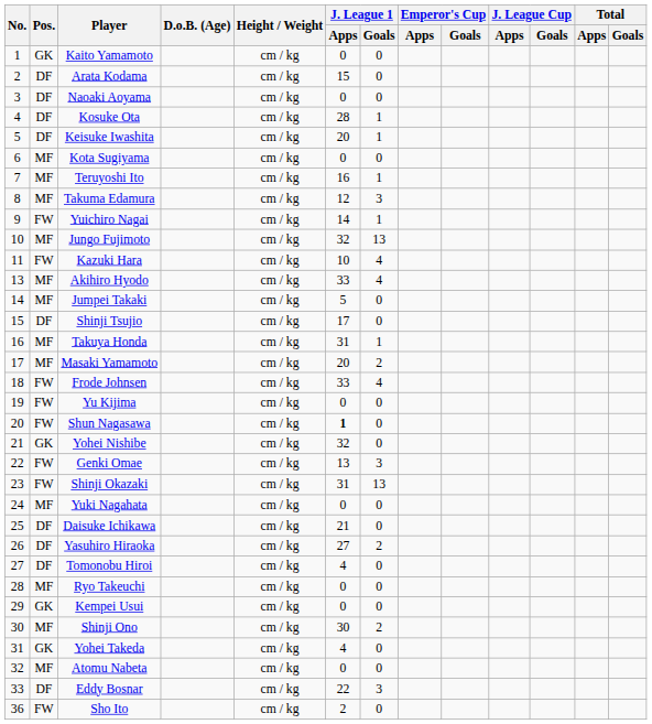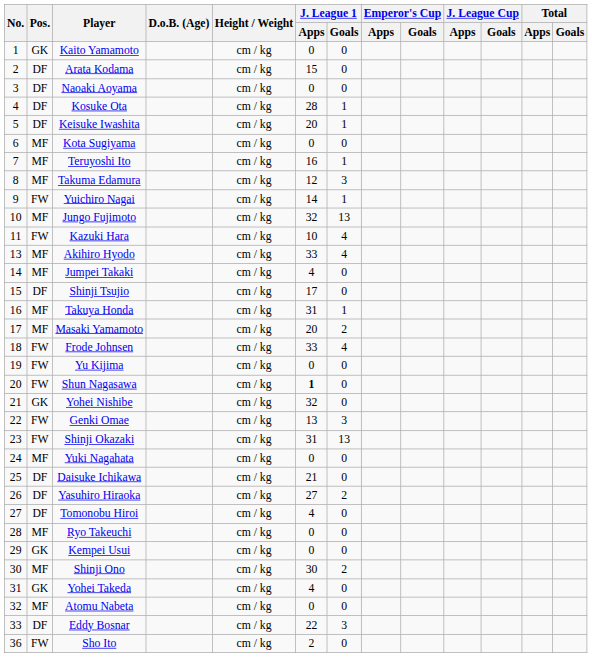 <table class="wikitable" style="text-align:center;">
 <tr>
 <th rowspan="2">No.</th>
 <th rowspan="2">Pos.</th>
 <th rowspan="2">Player</th>
 <th rowspan="2">D.o.B. (Age)</th>
 <th rowspan="2">Height / Weight</th>
 <th colspan="2"><a href='#'>J. League 1</a></th>
 <th colspan="2"><a href='#'>Emperor's Cup</a></th>
 <th colspan="2"><a href='#'>J. League Cup</a></th>
 <th colspan="2">Total</th>
 </tr>
 <tr>
 <th>Apps</th>
 <th>Goals</th>
 <th>Apps</th>
 <th>Goals</th>
 <th>Apps</th>
 <th>Goals</th>
 <th>Apps</th>
 <th>Goals</th>
 </tr>
 <tr>
 <td>1</td>
 <td>GK</td>
 <td><a href='#'>Kaito Yamamoto</a></td>
 <td></td>
 <td>cm / kg</td>
 <td>0</td>
 <td>0</td>
 <td></td>
 <td></td>
 <td></td>
 <td></td>
 <td></td>
 <td></td>
 </tr>
 <tr>
 <td>2</td>
 <td>DF</td>
 <td><a href='#'>Arata Kodama</a></td>
 <td></td>
 <td>cm / kg</td>
 <td>15</td>
 <td>0</td>
 <td></td>
 <td></td>
 <td></td>
 <td></td>
 <td></td>
 <td></td>
 </tr>
 <tr>
 <td>3</td>
 <td>DF</td>
 <td><a href='#'>Naoaki Aoyama</a></td>
 <td></td>
 <td>cm / kg</td>
 <td>0</td>
 <td>0</td>
 <td></td>
 <td></td>
 <td></td>
 <td></td>
 <td></td>
 <td></td>
 </tr>
 <tr>
 <td>4</td>
 <td>DF</td>
 <td><a href='#'>Kosuke Ota</a></td>
 <td></td>
 <td>cm / kg</td>
 <td>28</td>
 <td>1</td>
 <td></td>
 <td></td>
 <td></td>
 <td></td>
 <td></td>
 <td></td>
 </tr>
 <tr>
 <td>5</td>
 <td>DF</td>
 <td><a href='#'>Keisuke Iwashita</a></td>
 <td></td>
 <td>cm / kg</td>
 <td>20</td>
 <td>1</td>
 <td></td>
 <td></td>
 <td></td>
 <td></td>
 <td></td>
 <td></td>
 </tr>
 <tr>
 <td>6</td>
 <td>MF</td>
 <td><a href='#'>Kota Sugiyama</a></td>
 <td></td>
 <td>cm / kg</td>
 <td>0</td>
 <td>0</td>
 <td></td>
 <td></td>
 <td></td>
 <td></td>
 <td></td>
 <td></td>
 </tr>
 <tr>
 <td>7</td>
 <td>MF</td>
 <td><a href='#'>Teruyoshi Ito</a></td>
 <td></td>
 <td>cm / kg</td>
 <td>16</td>
 <td>1</td>
 <td></td>
 <td></td>
 <td></td>
 <td></td>
 <td></td>
 <td></td>
 </tr>
 <tr>
 <td>8</td>
 <td>MF</td>
 <td><a href='#'>Takuma Edamura</a></td>
 <td></td>
 <td>cm / kg</td>
 <td>12</td>
 <td>3</td>
 <td></td>
 <td></td>
 <td></td>
 <td></td>
 <td></td>
 <td></td>
 </tr>
 <tr>
 <td>9</td>
 <td>FW</td>
 <td><a href='#'>Yuichiro Nagai</a></td>
 <td></td>
 <td>cm / kg</td>
 <td>14</td>
 <td>1</td>
 <td></td>
 <td></td>
 <td></td>
 <td></td>
 <td></td>
 <td></td>
 </tr>
 <tr>
 <td>10</td>
 <td>MF</td>
 <td><a href='#'>Jungo Fujimoto</a></td>
 <td></td>
 <td>cm / kg</td>
 <td>32</td>
 <td>13</td>
 <td></td>
 <td></td>
 <td></td>
 <td></td>
 <td></td>
 <td></td>
 </tr>
 <tr>
 <td>11</td>
 <td>FW</td>
 <td><a href='#'>Kazuki Hara</a></td>
 <td></td>
 <td>cm / kg</td>
 <td>10</td>
 <td>4</td>
 <td></td>
 <td></td>
 <td></td>
 <td></td>
 <td></td>
 <td></td>
 </tr>
 <tr>
 <td>13</td>
 <td>MF</td>
 <td><a href='#'>Akihiro Hyodo</a></td>
 <td></td>
 <td>cm / kg</td>
 <td>33</td>
 <td>4</td>
 <td></td>
 <td></td>
 <td></td>
 <td></td>
 <td></td>
 <td></td>
 </tr>
 <tr>
 <td>14</td>
 <td>MF</td>
 <td><a href='#'>Jumpei Takaki</a></td>
 <td></td>
 <td>cm / kg</td>
-<td>5</td>
+<td>4</td>
 <td>0</td>
 <td></td>
 <td></td>
 <td></td>
 <td></td>
 <td></td>
 <td></td>
 </tr>
 <tr>
 <td>15</td>
 <td>DF</td>
 <td><a href='#'>Shinji Tsujio</a></td>
 <td></td>
 <td>cm / kg</td>
 <td>17</td>
 <td>0</td>
 <td></td>
 <td></td>
 <td></td>
 <td></td>
 <td></td>
 <td></td>
 </tr>
 <tr>
 <td>16</td>
 <td>MF</td>
 <td><a href='#'>Takuya Honda</a></td>
 <td></td>
 <td>cm / kg</td>
 <td>31</td>
 <td>1</td>
 <td></td>
 <td></td>
 <td></td>
 <td></td>
 <td></td>
 <td></td>
 </tr>
 <tr>
 <td>17</td>
 <td>MF</td>
 <td><a href='#'>Masaki Yamamoto</a></td>
 <td></td>
 <td>cm / kg</td>
 <td>20</td>
 <td>2</td>
 <td></td>
 <td></td>
 <td></td>
 <td></td>
 <td></td>
 <td></td>
 </tr>
 <tr>
 <td>18</td>
 <td>FW</td>
 <td><a href='#'>Frode Johnsen</a></td>
 <td></td>
 <td>cm / kg</td>
 <td>33</td>
 <td>4</td>
 <td></td>
 <td></td>
 <td></td>
 <td></td>
 <td></td>
 <td></td>
 </tr>
 <tr>
 <td>19</td>
 <td>FW</td>
 <td><a href='#'>Yu Kijima</a></td>
 <td></td>
 <td>cm / kg</td>
 <td>0</td>
 <td>0</td>
 <td></td>
 <td></td>
 <td></td>
 <td></td>
 <td></td>
 <td></td>
 </tr>
 <tr>
 <td>20</td>
 <td>FW</td>
 <td><a href='#'>Shun Nagasawa</a></td>
 <td></td>
 <td>cm / kg</td>
 <td><strong>1</strong></td>
 <td>0</td>
 <td></td>
 <td></td>
 <td></td>
 <td></td>
 <td></td>
 <td></td>
 </tr>
 <tr>
 <td>21</td>
 <td>GK</td>
 <td><a href='#'>Yohei Nishibe</a></td>
 <td></td>
 <td>cm / kg</td>
 <td>32</td>
 <td>0</td>
 <td></td>
 <td></td>
 <td></td>
 <td></td>
 <td></td>
 <td></td>
 </tr>
 <tr>
 <td>22</td>
 <td>FW</td>
 <td><a href='#'>Genki Omae</a></td>
 <td></td>
 <td>cm / kg</td>
 <td>13</td>
 <td>3</td>
 <td></td>
 <td></td>
 <td></td>
 <td></td>
 <td></td>
 <td></td>
 </tr>
 <tr>
 <td>23</td>
 <td>FW</td>
 <td><a href='#'>Shinji Okazaki</a></td>
 <td></td>
 <td>cm / kg</td>
 <td>31</td>
 <td>13</td>
 <td></td>
 <td></td>
 <td></td>
 <td></td>
 <td></td>
 <td></td>
 </tr>
 <tr>
 <td>24</td>
 <td>MF</td>
 <td><a href='#'>Yuki Nagahata</a></td>
 <td></td>
 <td>cm / kg</td>
 <td>0</td>
 <td>0</td>
 <td></td>
 <td></td>
 <td></td>
 <td></td>
 <td></td>
 <td></td>
 </tr>
 <tr>
 <td>25</td>
 <td>DF</td>
 <td><a href='#'>Daisuke Ichikawa</a></td>
 <td></td>
 <td>cm / kg</td>
 <td>21</td>
 <td>0</td>
 <td></td>
 <td></td>
 <td></td>
 <td></td>
 <td></td>
 <td></td>
 </tr>
 <tr>
 <td>26</td>
 <td>DF</td>
 <td><a href='#'>Yasuhiro Hiraoka</a></td>
 <td></td>
 <td>cm / kg</td>
 <td>27</td>
 <td>2</td>
 <td></td>
 <td></td>
 <td></td>
 <td></td>
 <td></td>
 <td></td>
 </tr>
 <tr>
 <td>27</td>
 <td>DF</td>
 <td><a href='#'>Tomonobu Hiroi</a></td>
 <td></td>
 <td>cm / kg</td>
 <td>4</td>
 <td>0</td>
 <td></td>
 <td></td>
 <td></td>
 <td></td>
 <td></td>
 <td></td>
 </tr>
 <tr>
 <td>28</td>
 <td>MF</td>
 <td><a href='#'>Ryo Takeuchi</a></td>
 <td></td>
 <td>cm / kg</td>
 <td>0</td>
 <td>0</td>
 <td></td>
 <td></td>
 <td></td>
 <td></td>
 <td></td>
 <td></td>
 </tr>
 <tr>
 <td>29</td>
 <td>GK</td>
 <td><a href='#'>Kempei Usui</a></td>
 <td></td>
 <td>cm / kg</td>
 <td>0</td>
 <td>0</td>
 <td></td>
 <td></td>
 <td></td>
 <td></td>
 <td></td>
 <td></td>
 </tr>
 <tr>
 <td>30</td>
 <td>MF</td>
 <td><a href='#'>Shinji Ono</a></td>
 <td></td>
 <td>cm / kg</td>
 <td>30</td>
 <td>2</td>
 <td></td>
 <td></td>
 <td></td>
 <td></td>
 <td></td>
 <td></td>
 </tr>
 <tr>
 <td>31</td>
 <td>GK</td>
 <td><a href='#'>Yohei Takeda</a></td>
 <td></td>
 <td>cm / kg</td>
 <td>4</td>
 <td>0</td>
 <td></td>
 <td></td>
 <td></td>
 <td></td>
 <td></td>
 <td></td>
 </tr>
 <tr>
 <td>32</td>
 <td>MF</td>
 <td><a href='#'>Atomu Nabeta</a></td>
 <td></td>
 <td>cm / kg</td>
 <td>0</td>
 <td>0</td>
 <td></td>
 <td></td>
 <td></td>
 <td></td>
 <td></td>
 <td></td>
 </tr>
 <tr>
 <td>33</td>
 <td>DF</td>
 <td><a href='#'>Eddy Bosnar</a></td>
 <td></td>
 <td>cm / kg</td>
 <td>22</td>
 <td>3</td>
 <td></td>
 <td></td>
 <td></td>
 <td></td>
 <td></td>
 <td></td>
 </tr>
 <tr>
 <td>36</td>
 <td>FW</td>
 <td><a href='#'>Sho Ito</a></td>
 <td></td>
 <td>cm / kg</td>
 <td>2</td>
 <td>0</td>
 <td></td>
 <td></td>
 <td></td>
 <td></td>
 <td></td>
 <td></td>
 </tr>
 </table>
